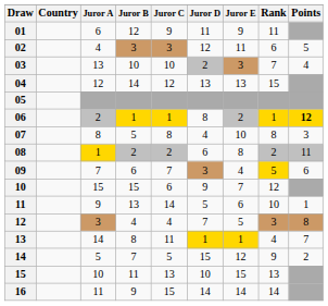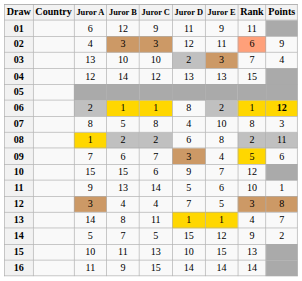 <table class="sortable wikitable collapsible plainrowheaders" style="text-align:center;">
 <tr>
 </tr>
 <tr>
 <th scope="col">Draw</th>
 <th scope="col">Country</th>
 <th scope="col"><small>Juror A</small></th>
 <th scope="col"><small>Juror B</small></th>
 <th scope="col"><small>Juror C</small></th>
 <th scope="col"><small>Juror D</small></th>
 <th scope="col"><small>Juror E</small></th>
 <th scope="col">Rank</th>
 <th scope="col">Points</th>
 </tr>
 <tr>
 <th scope="row" style="text-align:center;">01</th>
 <td style="text-align:left;"></td>
 <td>6</td>
 <td>12</td>
 <td>9</td>
 <td>11</td>
 <td>9</td>
 <td>11</td>
 <td style="background:#AAAAAA;"></td>
 </tr>
 <tr>
 <th scope="row" style="text-align:center;">02</th>
 <td style="text-align:left;"></td>
 <td>4</td>
 <td style="background:#CC9966;">3</td>
 <td style="background:#CC9966;">3</td>
 <td>12</td>
 <td>11</td>
-<td>6</td>
-<td>5</td>
+<td style="background: lightsalmon;">6</td>
+<td>9</td>
 </tr>
 <tr>
 <th scope="row" style="text-align:center;">03</th>
 <td style="text-align:left;"></td>
 <td>13</td>
 <td>10</td>
 <td>10</td>
 <td style="background:silver;">2</td>
 <td style="background:#CC9966;">3</td>
 <td>7</td>
 <td>4</td>
 </tr>
 <tr>
 <th scope="row" style="text-align:center;">04</th>
 <td style="text-align:left;"></td>
 <td>12</td>
 <td>14</td>
 <td>12</td>
 <td>13</td>
 <td>13</td>
 <td>15</td>
 <td style="background:#AAAAAA;"></td>
 </tr>
 <tr class="sortbottom">
 <th scope="row" style="text-align:center;">05</th>
 <td style="text-align:left;"></td>
 <td style="background:#AAAAAA;"></td>
 <td style="background:#AAAAAA;"></td>
 <td style="background:#AAAAAA;"></td>
 <td style="background:#AAAAAA;"></td>
 <td style="background:#AAAAAA;"></td>
 <td style="background:#AAAAAA;"></td>
 <td style="background:#AAAAAA;"></td>
 </tr>
 <tr>
 <th scope="row" style="text-align:center;">06</th>
 <td style="text-align:left;"></td>
 <td style="background:silver;">2</td>
 <td style="background:gold;">1</td>
 <td style="background:gold;">1</td>
 <td>8</td>
 <td style="background:silver;">2</td>
 <td style="background:gold;">1</td>
 <td style="background:gold;"><strong>12</strong></td>
 </tr>
 <tr>
 <th scope="row" style="text-align:center;">07</th>
 <td style="text-align:left;"></td>
 <td>8</td>
 <td>5</td>
 <td>8</td>
 <td>4</td>
 <td>10</td>
 <td>8</td>
 <td>3</td>
 </tr>
 <tr>
 <th scope="row" style="text-align:center;">08</th>
 <td style="text-align:left;"></td>
 <td style="background:gold;">1</td>
 <td style="background:silver;">2</td>
 <td style="background:silver;">2</td>
 <td>6</td>
 <td>8</td>
 <td style="background:silver;">2</td>
 <td style="background:silver;">11</td>
 </tr>
 <tr>
 <th scope="row" style="text-align:center;">09</th>
 <td style="text-align:left;"></td>
 <td>7</td>
 <td>6</td>
 <td>7</td>
 <td style="background:#CC9966;">3</td>
 <td>4</td>
 <td style="background: gold;">5</td>
 <td>6</td>
 </tr>
 <tr>
 <th scope="row" style="text-align:center;">10</th>
 <td style="text-align:left;"></td>
 <td>15</td>
 <td>15</td>
 <td>6</td>
 <td>9</td>
 <td>7</td>
 <td>12</td>
 <td style="background:#AAAAAA;"></td>
 </tr>
 <tr>
 <th scope="row" style="text-align:center;">11</th>
 <td style="text-align:left;"></td>
 <td>9</td>
 <td>13</td>
 <td>14</td>
 <td>5</td>
 <td>6</td>
 <td>10</td>
 <td>1</td>
 </tr>
 <tr>
 <th scope="row" style="text-align:center;">12</th>
 <td style="text-align:left;"></td>
 <td style="background:#CC9966;">3</td>
 <td>4</td>
 <td>4</td>
 <td>7</td>
 <td>5</td>
 <td style="background:#CC9966;">3</td>
 <td style="background:#CC9966;">8</td>
 </tr>
 <tr>
 <th scope="row" style="text-align:center;">13</th>
 <td style="text-align:left;"></td>
 <td>14</td>
 <td>8</td>
 <td>11</td>
 <td style="background:gold;">1</td>
 <td style="background:gold;">1</td>
 <td>4</td>
 <td>7</td>
 </tr>
 <tr>
 <th scope="row" style="text-align:center;">14</th>
 <td style="text-align:left;"></td>
 <td>5</td>
 <td>7</td>
 <td>5</td>
 <td>15</td>
 <td>12</td>
 <td>9</td>
 <td>2</td>
 </tr>
 <tr>
 <th scope="row" style="text-align:center;">15</th>
 <td style="text-align:left;"></td>
 <td>10</td>
 <td>11</td>
 <td>13</td>
 <td>10</td>
 <td>15</td>
 <td>13</td>
 <td style="background:#AAAAAA;"></td>
 </tr>
 <tr>
 <th scope="row" style="text-align:center;">16</th>
 <td style="text-align:left;"></td>
 <td>11</td>
 <td>9</td>
 <td>15</td>
 <td>14</td>
 <td>14</td>
 <td>14</td>
 <td style="background:#AAAAAA;"></td>
 </tr>
 </table>
